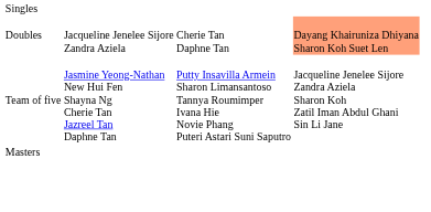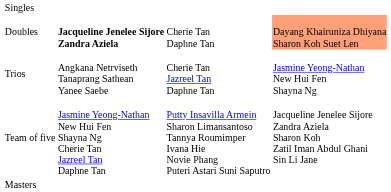 <table>
 <tr>
 <td>Singles</td>
 <td></td>
 <td></td>
 <td></td>
 </tr>
 <tr>
 <td>Doubles</td>
-<td nowrap=true> <br> Jacqueline Jenelee Sijore <br> Zandra Aziela</td>
+<td nowrap=true><strong> <br> Jacqueline Jenelee Sijore <br> Zandra Aziela</strong></td>
 <td> <br> Cherie Tan <br> Daphne Tan</td>
 <td nowrap=true style="background: lightsalmon;"><br> Dayang Khairuniza Dhiyana <br> Sharon Koh Suet Len</td>
+</tr>
+<tr>
+<td>Trios</td>
+<td> <br> Angkana Netrviseth <br> Tanaprang Sathean <br> Yanee Saebe</td>
+<td> <br> Cherie Tan <br> <a href='#'>Jazreel Tan</a> <br> Daphne Tan</td>
+<td> <br> <a href='#'>Jasmine Yeong-Nathan</a> <br> New Hui Fen <br> Shayna Ng</td>
 </tr>
 <tr>
 <td>Team of five</td>
 <td><br> <a href='#'>Jasmine Yeong-Nathan</a> <br> New Hui Fen <br> Shayna Ng <br> Cherie Tan <br> <a href='#'>Jazreel Tan</a> <br> Daphne Tan</td>
 <td nowrap=true><br> <a href='#'>Putty Insavilla Armein</a> <br> Sharon Limansantoso <br> Tannya Roumimper <br> Ivana Hie <br> Novie Phang <br> Puteri Astari Suni Saputro</td>
 <td valign=top> <br> Jacqueline Jenelee Sijore <br> Zandra Aziela <br> Sharon Koh <br> Zatil Iman Abdul Ghani <br> Sin Li Jane <br></td>
 </tr>
 <tr>
 <td>Masters</td>
 <td></td>
 <td></td>
 <td></td>
 </tr>
 <tr>
 </tr>
 </table>
